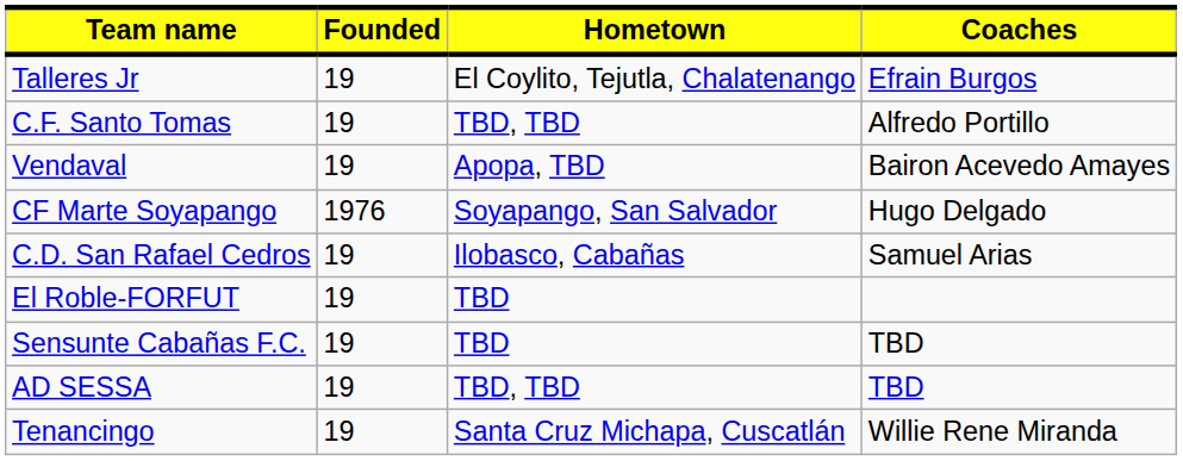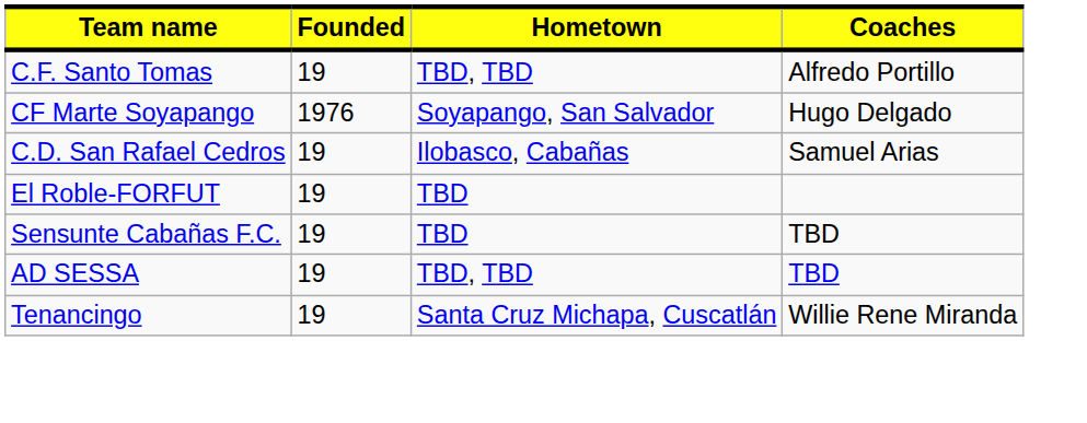 <table class="wikitable">
 <tr>
 <th style="background:#FFFF10; color:black; border-top:black 3px solid; border-bottom:black 3px solid;">Team name</th>
 <th style="background:#FFFF10; color:black; border-top:black 3px solid; border-bottom:black 3px solid;">Founded</th>
 <th style="background:#FFFF10; color:black; border-top:black 3px solid; border-bottom:black 3px solid;">Hometown</th>
 <th style="background:#FFFF10; color:black; border-top:black 3px solid; border-bottom:black 3px solid;">Coaches</th>
 </tr>
 <tr>
-<td><a href='#'>Talleres Jr</a></td>
-<td>19</td>
-<td> El Coylito, Tejutla, <a href='#'>Chalatenango</a></td>
-<td> <a href='#'>Efrain Burgos</a></td>
-</tr>
-<tr>
 <td><a href='#'>C.F. Santo Tomas</a></td>
 <td>19</td>
 <td> <a href='#'>TBD</a>, <a href='#'>TBD</a></td>
 <td> Alfredo Portillo</td>
-</tr>
-<tr>
-<td><a href='#'>Vendaval</a></td>
-<td>19</td>
-<td> <a href='#'>Apopa</a>, <a href='#'>TBD</a></td>
-<td>  Bairon Acevedo Amayes</td>
 </tr>
 <tr>
 <td><a href='#'>CF Marte Soyapango</a></td>
 <td>1976</td>
 <td> <a href='#'>Soyapango</a>, <a href='#'>San Salvador</a></td>
 <td> Hugo Delgado</td>
 </tr>
 <tr>
 <td><a href='#'>C.D. San Rafael Cedros</a></td>
 <td>19</td>
 <td> <a href='#'>Ilobasco</a>, <a href='#'>Cabañas</a></td>
 <td> Samuel Arias</td>
 </tr>
 <tr>
 <td><a href='#'>El Roble-FORFUT</a></td>
 <td>19</td>
 <td> <a href='#'>TBD</a></td>
 <td></td>
 </tr>
 <tr>
 <td><a href='#'>Sensunte Cabañas F.C.</a></td>
 <td>19</td>
 <td> <a href='#'>TBD</a></td>
 <td> TBD</td>
 </tr>
 <tr>
 <td><a href='#'>AD SESSA</a></td>
 <td>19</td>
 <td> <a href='#'>TBD</a>, <a href='#'>TBD</a></td>
 <td> <a href='#'>TBD</a></td>
 </tr>
 <tr>
 <td><a href='#'>Tenancingo</a></td>
 <td>19</td>
 <td> <a href='#'>Santa Cruz Michapa</a>, <a href='#'>Cuscatlán</a></td>
 <td> Willie Rene Miranda</td>
 </tr>
 </table>
